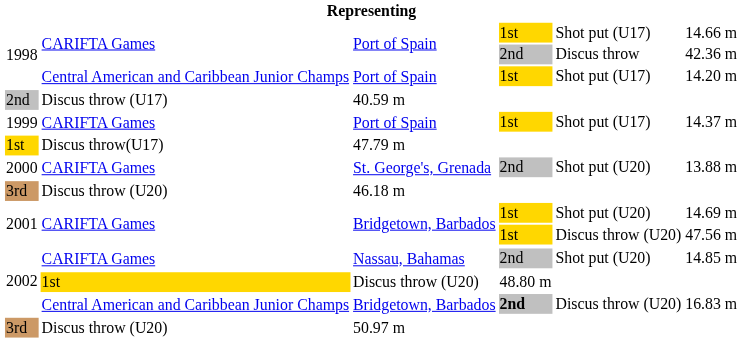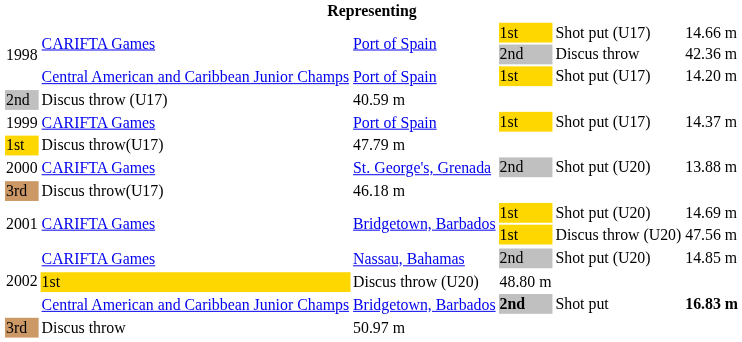 <table>
 <tr>
 <th colspan="6">Representing </th>
 </tr>
 <tr>
 <td rowspan=4>1998</td>
 <td rowspan=2><a href='#'>CARIFTA Games</a></td>
 <td rowspan=2><a href='#'>Port of Spain</a></td>
 <td bgcolor=gold>1st</td>
 <td>Shot put (U17)</td>
 <td>14.66 m</td>
 </tr>
 <tr>
 <td bgcolor=silver>2nd</td>
 <td>Discus throw</td>
 <td>42.36 m</td>
 </tr>
 <tr>
 <td rowspan=2><a href='#'>Central American and Caribbean Junior Champs</a></td>
 <td rowspan=2><a href='#'>Port of Spain</a></td>
 <td bgcolor=gold>1st</td>
 <td>Shot put (U17)</td>
 <td>14.20 m</td>
 </tr>
 <tr>
 </tr>
 <tr>
 <td bgcolor=silver>2nd</td>
 <td>Discus throw (U17)</td>
 <td>40.59 m</td>
 </tr>
 <tr>
 <td rowspan=2>1999</td>
 <td rowspan=2><a href='#'>CARIFTA Games</a></td>
 <td rowspan=2><a href='#'>Port of Spain</a></td>
 <td bgcolor=gold>1st</td>
 <td>Shot put (U17)</td>
 <td>14.37 m</td>
 </tr>
 <tr>
 </tr>
 <tr>
 <td bgcolor=gold>1st</td>
 <td>Discus throw(U17)</td>
 <td>47.79 m</td>
 </tr>
 <tr>
 <td rowspan=2>2000</td>
 <td rowspan=2><a href='#'>CARIFTA Games</a></td>
 <td rowspan=2><a href='#'>St. George's, Grenada</a></td>
 <td bgcolor=silver>2nd</td>
 <td>Shot put (U20)</td>
 <td>13.88 m</td>
 </tr>
 <tr>
 </tr>
 <tr>
 <td bgcolor=cc9966>3rd</td>
-<td>Discus throw (U20)</td>
+<td>Discus throw(U17)</td>
 <td>46.18 m</td>
 </tr>
 <tr>
 <td rowspan=2>2001</td>
 <td rowspan=2><a href='#'>CARIFTA Games</a></td>
 <td rowspan=2><a href='#'>Bridgetown, Barbados</a></td>
 <td bgcolor=gold>1st</td>
 <td>Shot put (U20)</td>
 <td>14.69 m</td>
 </tr>
 <tr>
 <td bgcolor=gold>1st</td>
 <td>Discus throw (U20)</td>
 <td>47.56 m</td>
 </tr>
 <tr>
 </tr>
 <tr>
 <td rowspan=4>2002</td>
 <td rowspan=2><a href='#'>CARIFTA Games</a></td>
 <td rowspan=2><a href='#'>Nassau, Bahamas</a></td>
 <td bgcolor=silver>2nd</td>
 <td>Shot put (U20)</td>
 <td>14.85 m</td>
 </tr>
 <tr>
 </tr>
 <tr>
 <td bgcolor=gold>1st</td>
 <td>Discus throw (U20)</td>
 <td>48.80 m</td>
 </tr>
 <tr>
 <td rowspan=2><a href='#'>Central American and Caribbean Junior Champs</a></td>
 <td rowspan=2><a href='#'>Bridgetown, Barbados</a></td>
 <td bgcolor=silver><strong>2nd</strong></td>
-<td>Discus throw (U20)</td>
-<td>16.83 m</td>
+<td>Shot put</td>
+<td><strong>16.83 m</strong></td>
 </tr>
 <tr>
 </tr>
 <tr>
 <td bgcolor=cc9966>3rd</td>
-<td>Discus throw (U20)</td>
+<td>Discus throw</td>
 <td>50.97 m</td>
 </tr>
 <tr>
 </tr>
 </table>
